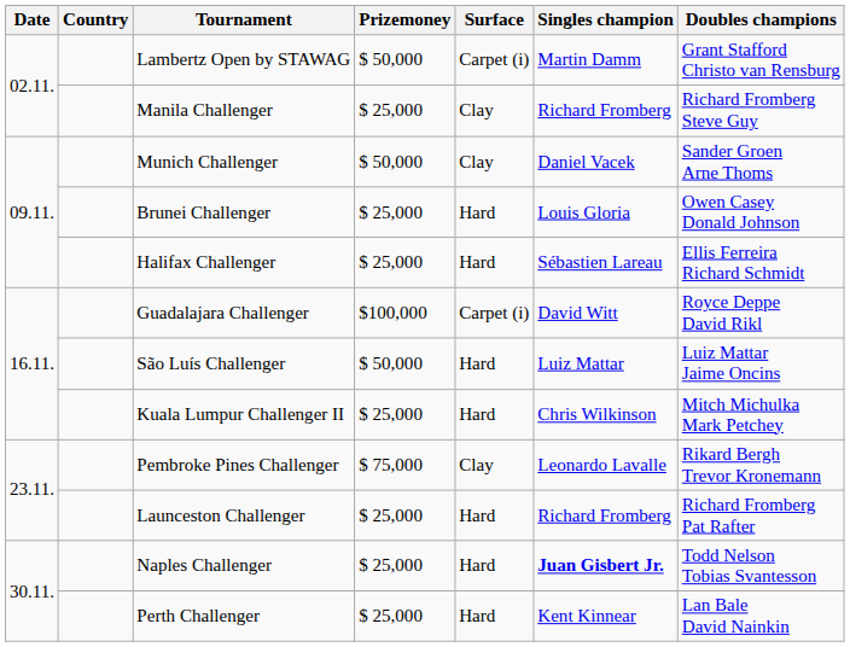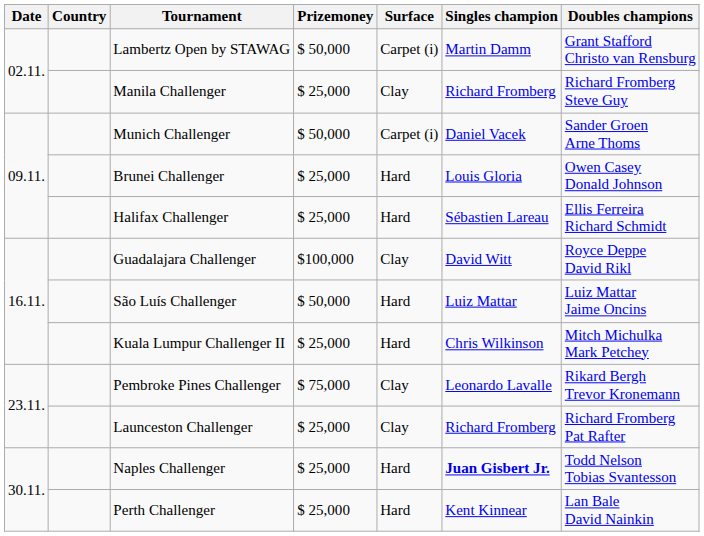 <table class="sortable wikitable" style=font-size:97%>
 <tr>
 <th>Date</th>
 <th>Country</th>
 <th>Tournament</th>
 <th>Prizemoney</th>
 <th>Surface</th>
 <th>Singles champion</th>
 <th>Doubles champions</th>
 </tr>
 <tr>
 <td rowspan="2">02.11.</td>
 <td></td>
 <td>Lambertz Open by STAWAG</td>
 <td>$ 50,000</td>
 <td>Carpet (i)</td>
 <td> <a href='#'>Martin Damm</a></td>
 <td> <a href='#'>Grant Stafford</a><br> <a href='#'>Christo van Rensburg</a></td>
 </tr>
 <tr>
 <td></td>
 <td>Manila Challenger</td>
 <td>$ 25,000</td>
 <td>Clay</td>
 <td> <a href='#'>Richard Fromberg</a></td>
 <td> <a href='#'>Richard Fromberg</a><br> <a href='#'>Steve Guy</a></td>
 </tr>
 <tr>
 <td rowspan="3">09.11.</td>
 <td></td>
 <td>Munich Challenger</td>
 <td>$ 50,000</td>
-<td>Clay</td>
+<td>Carpet (i)</td>
 <td> <a href='#'>Daniel Vacek</a></td>
 <td> <a href='#'>Sander Groen</a><br> <a href='#'>Arne Thoms</a></td>
 </tr>
 <tr>
 <td></td>
 <td>Brunei Challenger</td>
 <td>$ 25,000</td>
 <td>Hard</td>
 <td> <a href='#'>Louis Gloria</a></td>
 <td> <a href='#'>Owen Casey</a><br> <a href='#'>Donald Johnson</a></td>
 </tr>
 <tr>
 <td></td>
 <td>Halifax Challenger</td>
 <td>$ 25,000</td>
 <td>Hard</td>
 <td> <a href='#'>Sébastien Lareau</a></td>
 <td> <a href='#'>Ellis Ferreira</a><br> <a href='#'>Richard Schmidt</a></td>
 </tr>
 <tr>
 <td rowspan="3">16.11.</td>
 <td></td>
 <td>Guadalajara Challenger</td>
 <td>$100,000</td>
-<td>Carpet (i)</td>
+<td>Clay</td>
 <td> <a href='#'>David Witt</a></td>
 <td> <a href='#'>Royce Deppe</a><br> <a href='#'>David Rikl</a></td>
 </tr>
 <tr>
 <td></td>
 <td>São Luís Challenger</td>
 <td>$ 50,000</td>
 <td>Hard</td>
 <td> <a href='#'>Luiz Mattar</a></td>
 <td> <a href='#'>Luiz Mattar</a><br> <a href='#'>Jaime Oncins</a></td>
 </tr>
 <tr>
 <td></td>
 <td>Kuala Lumpur Challenger II</td>
 <td>$ 25,000</td>
 <td>Hard</td>
 <td> <a href='#'>Chris Wilkinson</a></td>
 <td> <a href='#'>Mitch Michulka</a><br> <a href='#'>Mark Petchey</a></td>
 </tr>
 <tr>
 <td rowspan="2">23.11.</td>
 <td></td>
 <td>Pembroke Pines Challenger</td>
 <td>$ 75,000</td>
 <td>Clay</td>
 <td> <a href='#'>Leonardo Lavalle</a></td>
 <td> <a href='#'>Rikard Bergh</a><br> <a href='#'>Trevor Kronemann</a></td>
 </tr>
 <tr>
 <td></td>
 <td>Launceston Challenger</td>
 <td>$ 25,000</td>
-<td>Hard</td>
+<td>Clay</td>
 <td> <a href='#'>Richard Fromberg</a></td>
 <td> <a href='#'>Richard Fromberg</a><br> <a href='#'>Pat Rafter</a></td>
 </tr>
 <tr>
 <td rowspan="2">30.11.</td>
 <td></td>
 <td>Naples Challenger</td>
 <td>$ 25,000</td>
 <td>Hard</td>
 <td><strong> <a href='#'>Juan Gisbert Jr.</a></strong></td>
 <td> <a href='#'>Todd Nelson</a><br> <a href='#'>Tobias Svantesson</a></td>
 </tr>
 <tr>
 <td></td>
 <td>Perth Challenger</td>
 <td>$ 25,000</td>
 <td>Hard</td>
 <td> <a href='#'>Kent Kinnear</a></td>
 <td> <a href='#'>Lan Bale</a><br> <a href='#'>David Nainkin</a></td>
 </tr>
 </table>
